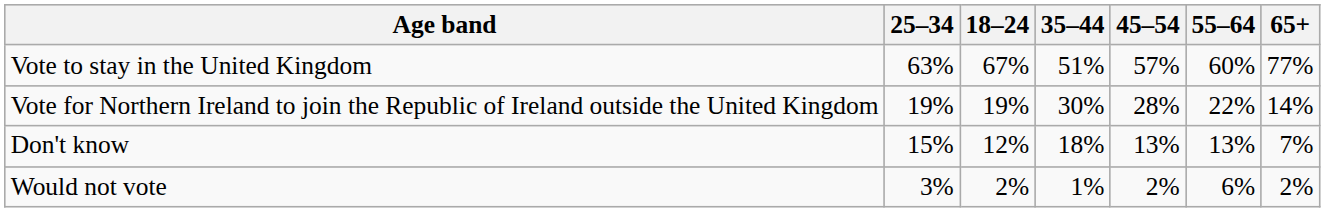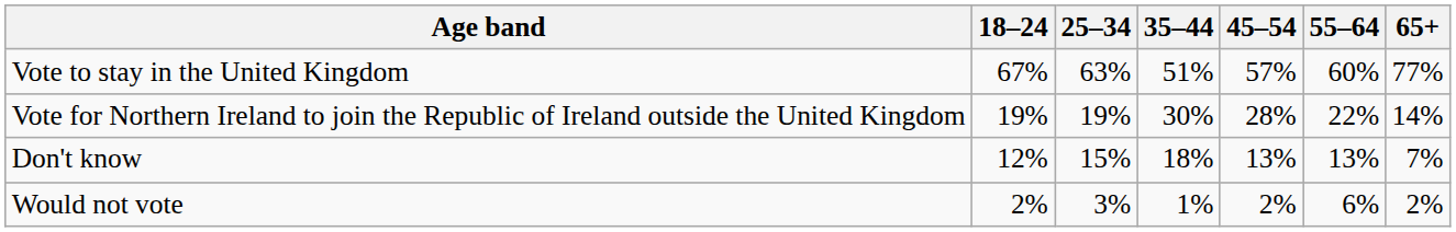 <table class="wikitable" style="text-align:right">
 <tr>
 <th>Age band</th>
+<th>18–24</th>
 <th>25–34</th>
-<th>18–24</th>
 <th>35–44</th>
 <th>45–54</th>
 <th>55–64</th>
 <th>65+</th>
 </tr>
 <tr>
 <td style="text-align:left">Vote to stay in the United Kingdom</td>
+<td>67%</td>
 <td>63%</td>
-<td>67%</td>
 <td>51%</td>
 <td>57%</td>
 <td>60%</td>
 <td>77%</td>
 </tr>
 <tr>
 <td style="text-align:left">Vote for Northern Ireland to join the Republic of Ireland outside the United Kingdom</td>
 <td>19%</td>
 <td>19%</td>
 <td>30%</td>
 <td>28%</td>
 <td>22%</td>
 <td>14%</td>
 </tr>
 <tr>
 <td style="text-align:left">Don't know</td>
+<td>12%</td>
 <td>15%</td>
-<td>12%</td>
 <td>18%</td>
 <td>13%</td>
 <td>13%</td>
 <td>7%</td>
 </tr>
 <tr>
 <td style="text-align:left">Would not vote</td>
+<td>2%</td>
 <td>3%</td>
-<td>2%</td>
 <td>1%</td>
 <td>2%</td>
 <td>6%</td>
 <td>2%</td>
 </tr>
 </table>
